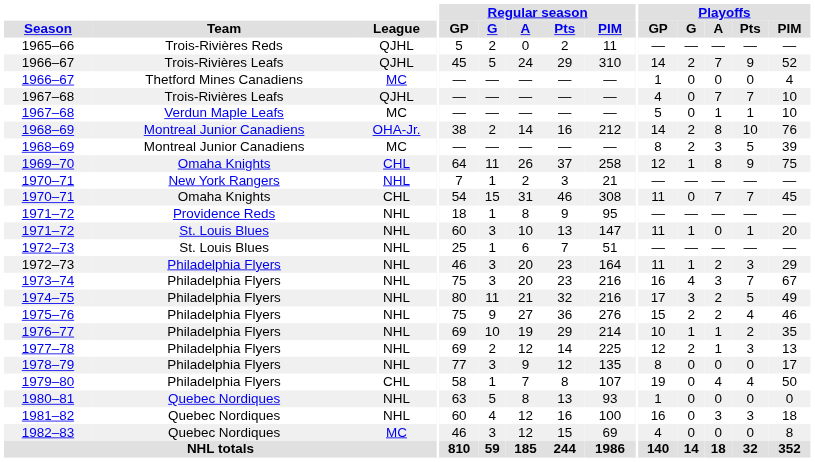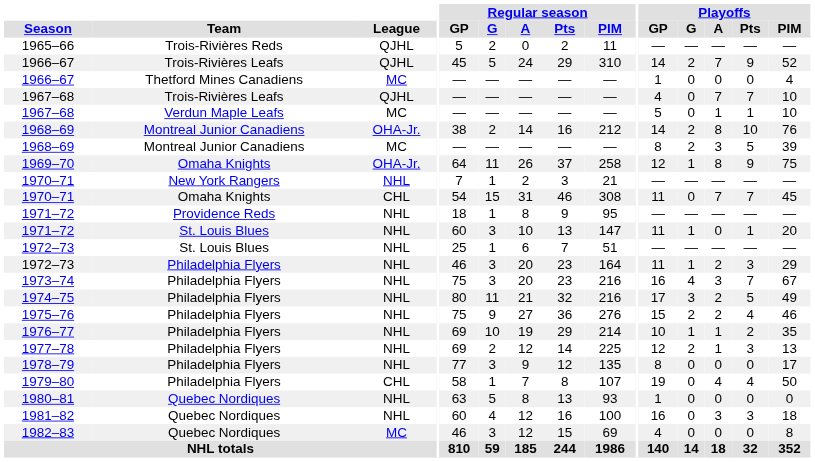 <table border="0" cellpadding="1" cellspacing="0" style="text-align:center; width:60em">
 <tr bgcolor="#e0e0e0">
 <th colspan="3" bgcolor="#ffffff"></th>
 <th rowspan="100" bgcolor="#ffffff"></th>
 <th colspan="5"><a href='#'>Regular season</a></th>
 <th rowspan="100" bgcolor="#ffffff"></th>
 <th colspan="5"><a href='#'>Playoffs</a></th>
 </tr>
 <tr bgcolor="#e0e0e0">
 <th><a href='#'>Season</a></th>
 <th>Team</th>
 <th>League</th>
 <th>GP</th>
 <th><a href='#'>G</a></th>
 <th><a href='#'>A</a></th>
 <th><a href='#'>Pts</a></th>
 <th><a href='#'>PIM</a></th>
 <th>GP</th>
 <th>G</th>
 <th>A</th>
 <th>Pts</th>
 <th>PIM</th>
 </tr>
 <tr>
 <td>1965–66</td>
 <td>Trois-Rivières Reds</td>
 <td>QJHL</td>
 <td>5</td>
 <td>2</td>
 <td>0</td>
 <td>2</td>
 <td>11</td>
 <td>—</td>
 <td>—</td>
 <td>—</td>
 <td>—</td>
 <td>—</td>
 </tr>
 <tr bgcolor="#f0f0f0">
 <td>1966–67</td>
 <td>Trois-Rivières Leafs</td>
 <td>QJHL</td>
 <td>45</td>
 <td>5</td>
 <td>24</td>
 <td>29</td>
 <td>310</td>
 <td>14</td>
 <td>2</td>
 <td>7</td>
 <td>9</td>
 <td>52</td>
 </tr>
 <tr>
 <td><a href='#'>1966–67</a></td>
 <td>Thetford Mines Canadiens</td>
 <td><a href='#'>MC</a></td>
 <td>—</td>
 <td>—</td>
 <td>—</td>
 <td>—</td>
 <td>—</td>
 <td>1</td>
 <td>0</td>
 <td>0</td>
 <td>0</td>
 <td>4</td>
 </tr>
 <tr bgcolor="#f0f0f0">
 <td>1967–68</td>
 <td>Trois-Rivières Leafs</td>
 <td>QJHL</td>
 <td>—</td>
 <td>—</td>
 <td>—</td>
 <td>—</td>
 <td>—</td>
 <td>4</td>
 <td>0</td>
 <td>7</td>
 <td>7</td>
 <td>10</td>
 </tr>
 <tr>
 <td><a href='#'>1967–68</a></td>
 <td><a href='#'>Verdun Maple Leafs</a></td>
 <td>MC</td>
 <td>—</td>
 <td>—</td>
 <td>—</td>
 <td>—</td>
 <td>—</td>
 <td>5</td>
 <td>0</td>
 <td>1</td>
 <td>1</td>
 <td>10</td>
 </tr>
 <tr bgcolor="#f0f0f0">
 <td><a href='#'>1968–69</a></td>
 <td><a href='#'>Montreal Junior Canadiens</a></td>
 <td><a href='#'>OHA-Jr.</a></td>
 <td>38</td>
 <td>2</td>
 <td>14</td>
 <td>16</td>
 <td>212</td>
 <td>14</td>
 <td>2</td>
 <td>8</td>
 <td>10</td>
 <td>76</td>
 </tr>
 <tr>
 <td><a href='#'>1968–69</a></td>
 <td>Montreal Junior Canadiens</td>
 <td>MC</td>
 <td>—</td>
 <td>—</td>
 <td>—</td>
 <td>—</td>
 <td>—</td>
 <td>8</td>
 <td>2</td>
 <td>3</td>
 <td>5</td>
 <td>39</td>
 </tr>
 <tr bgcolor="#f0f0f0">
 <td><a href='#'>1969–70</a></td>
 <td><a href='#'>Omaha Knights</a></td>
-<td><a href='#'>CHL</a></td>
+<td><a href='#'>OHA-Jr.</a></td>
 <td>64</td>
 <td>11</td>
 <td>26</td>
 <td>37</td>
 <td>258</td>
 <td>12</td>
 <td>1</td>
 <td>8</td>
 <td>9</td>
 <td>75</td>
 </tr>
 <tr>
 <td><a href='#'>1970–71</a></td>
 <td><a href='#'>New York Rangers</a></td>
 <td><a href='#'>NHL</a></td>
 <td>7</td>
 <td>1</td>
 <td>2</td>
 <td>3</td>
 <td>21</td>
 <td>—</td>
 <td>—</td>
 <td>—</td>
 <td>—</td>
 <td>—</td>
 </tr>
 <tr bgcolor="#f0f0f0">
 <td><a href='#'>1970–71</a></td>
 <td>Omaha Knights</td>
 <td>CHL</td>
 <td>54</td>
 <td>15</td>
 <td>31</td>
 <td>46</td>
 <td>308</td>
 <td>11</td>
 <td>0</td>
 <td>7</td>
 <td>7</td>
 <td>45</td>
 </tr>
 <tr>
 <td><a href='#'>1971–72</a></td>
 <td><a href='#'>Providence Reds</a></td>
 <td>NHL</td>
 <td>18</td>
 <td>1</td>
 <td>8</td>
 <td>9</td>
 <td>95</td>
 <td>—</td>
 <td>—</td>
 <td>—</td>
 <td>—</td>
 <td>—</td>
 </tr>
 <tr bgcolor="#f0f0f0">
 <td><a href='#'>1971–72</a></td>
 <td><a href='#'>St. Louis Blues</a></td>
 <td>NHL</td>
 <td>60</td>
 <td>3</td>
 <td>10</td>
 <td>13</td>
 <td>147</td>
 <td>11</td>
 <td>1</td>
 <td>0</td>
 <td>1</td>
 <td>20</td>
 </tr>
 <tr>
 <td><a href='#'>1972–73</a></td>
 <td>St. Louis Blues</td>
 <td>NHL</td>
 <td>25</td>
 <td>1</td>
 <td>6</td>
 <td>7</td>
 <td>51</td>
 <td>—</td>
 <td>—</td>
 <td>—</td>
 <td>—</td>
 <td>—</td>
 </tr>
 <tr bgcolor="#f0f0f0">
 <td>1972–73</td>
 <td><a href='#'>Philadelphia Flyers</a></td>
 <td>NHL</td>
 <td>46</td>
 <td>3</td>
 <td>20</td>
 <td>23</td>
 <td>164</td>
 <td>11</td>
 <td>1</td>
 <td>2</td>
 <td>3</td>
 <td>29</td>
 </tr>
 <tr>
 <td><a href='#'>1973–74</a></td>
 <td>Philadelphia Flyers</td>
 <td>NHL</td>
 <td>75</td>
 <td>3</td>
 <td>20</td>
 <td>23</td>
 <td>216</td>
 <td>16</td>
 <td>4</td>
 <td>3</td>
 <td>7</td>
 <td>67</td>
 </tr>
 <tr bgcolor="#f0f0f0">
 <td><a href='#'>1974–75</a></td>
 <td>Philadelphia Flyers</td>
 <td>NHL</td>
 <td>80</td>
 <td>11</td>
 <td>21</td>
 <td>32</td>
 <td>216</td>
 <td>17</td>
 <td>3</td>
 <td>2</td>
 <td>5</td>
 <td>49</td>
 </tr>
 <tr>
 <td><a href='#'>1975–76</a></td>
 <td>Philadelphia Flyers</td>
 <td>NHL</td>
 <td>75</td>
 <td>9</td>
 <td>27</td>
 <td>36</td>
 <td>276</td>
 <td>15</td>
 <td>2</td>
 <td>2</td>
 <td>4</td>
 <td>46</td>
 </tr>
 <tr bgcolor="#f0f0f0">
 <td><a href='#'>1976–77</a></td>
 <td>Philadelphia Flyers</td>
 <td>NHL</td>
 <td>69</td>
 <td>10</td>
 <td>19</td>
 <td>29</td>
 <td>214</td>
 <td>10</td>
 <td>1</td>
 <td>1</td>
 <td>2</td>
 <td>35</td>
 </tr>
 <tr>
 <td><a href='#'>1977–78</a></td>
 <td>Philadelphia Flyers</td>
 <td>NHL</td>
 <td>69</td>
 <td>2</td>
 <td>12</td>
 <td>14</td>
 <td>225</td>
 <td>12</td>
 <td>2</td>
 <td>1</td>
 <td>3</td>
 <td>13</td>
 </tr>
 <tr bgcolor="#f0f0f0">
 <td><a href='#'>1978–79</a></td>
 <td>Philadelphia Flyers</td>
 <td>NHL</td>
 <td>77</td>
 <td>3</td>
 <td>9</td>
 <td>12</td>
 <td>135</td>
 <td>8</td>
 <td>0</td>
 <td>0</td>
 <td>0</td>
 <td>17</td>
 </tr>
 <tr>
 <td><a href='#'>1979–80</a></td>
 <td>Philadelphia Flyers</td>
 <td>CHL</td>
 <td>58</td>
 <td>1</td>
 <td>7</td>
 <td>8</td>
 <td>107</td>
 <td>19</td>
 <td>0</td>
 <td>4</td>
 <td>4</td>
 <td>50</td>
 </tr>
 <tr bgcolor="#f0f0f0">
 <td><a href='#'>1980–81</a></td>
 <td><a href='#'>Quebec Nordiques</a></td>
 <td>NHL</td>
 <td>63</td>
 <td>5</td>
 <td>8</td>
 <td>13</td>
 <td>93</td>
 <td>1</td>
 <td>0</td>
 <td>0</td>
 <td>0</td>
 <td>0</td>
 </tr>
 <tr>
 <td><a href='#'>1981–82</a></td>
 <td>Quebec Nordiques</td>
 <td>NHL</td>
 <td>60</td>
 <td>4</td>
 <td>12</td>
 <td>16</td>
 <td>100</td>
 <td>16</td>
 <td>0</td>
 <td>3</td>
 <td>3</td>
 <td>18</td>
 </tr>
 <tr bgcolor="#f0f0f0">
 <td><a href='#'>1982–83</a></td>
 <td>Quebec Nordiques</td>
 <td><a href='#'>MC</a></td>
 <td>46</td>
 <td>3</td>
 <td>12</td>
 <td>15</td>
 <td>69</td>
 <td>4</td>
 <td>0</td>
 <td>0</td>
 <td>0</td>
 <td>8</td>
 </tr>
 <tr bgcolor="#e0e0e0">
 <th colspan="3">NHL totals</th>
 <th>810</th>
 <th>59</th>
 <th>185</th>
 <th>244</th>
 <th>1986</th>
 <th>140</th>
 <th>14</th>
 <th>18</th>
 <th>32</th>
 <th>352</th>
 </tr>
 </table>
